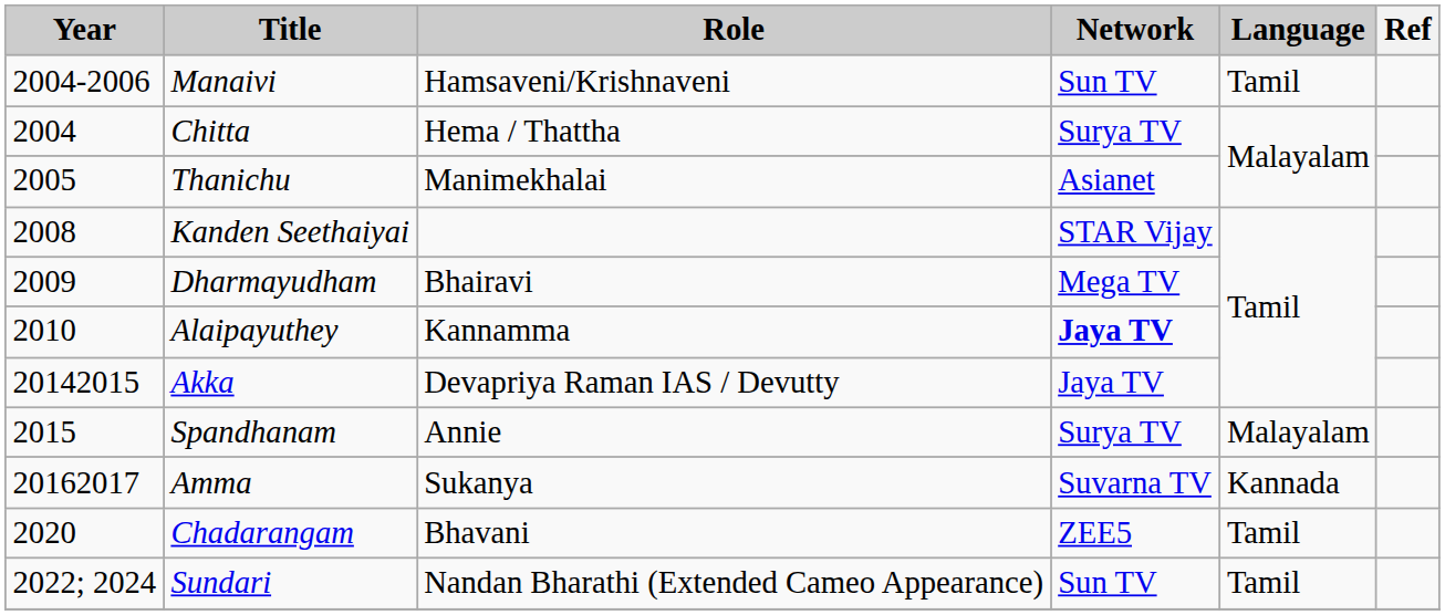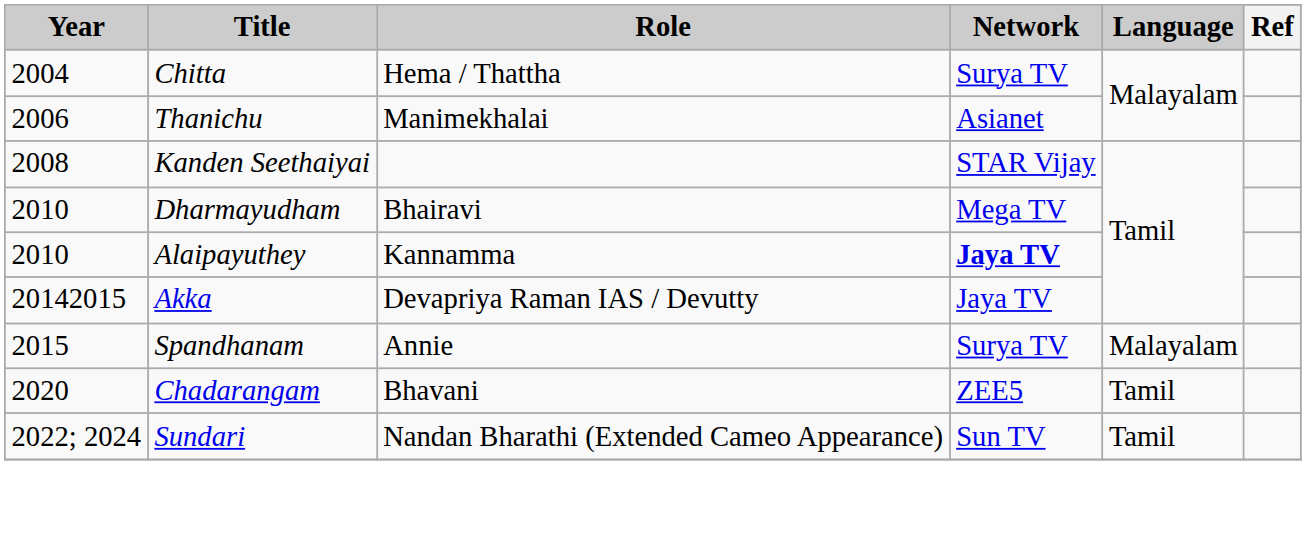 <table class="wikitable">
 <tr>
 <th style="background:#ccc;">Year</th>
 <th style="background:#ccc;">Title</th>
 <th style="background:#ccc;">Role</th>
 <th style="background:#ccc;">Network</th>
 <th style="background:#ccc;">Language</th>
 <th>Ref</th>
 </tr>
 <tr>
-<td>2004-2006</td>
-<td><em>Manaivi</em></td>
-<td>Hamsaveni/Krishnaveni</td>
-<td><a href='#'>Sun TV</a></td>
-<td>Tamil</td>
-<td></td>
-</tr>
-<tr>
 <td>2004</td>
 <td><em>Chitta</em></td>
 <td>Hema / Thattha</td>
 <td><a href='#'>Surya TV</a></td>
 <td rowspan=2>Malayalam</td>
 <td></td>
 </tr>
 <tr>
-<td>2005</td>
+<td>2006</td>
 <td><em>Thanichu</em></td>
 <td>Manimekhalai</td>
 <td><a href='#'>Asianet</a></td>
 <td></td>
 </tr>
 <tr>
 <td>2008</td>
 <td><em>Kanden Seethaiyai</em></td>
 <td></td>
 <td><a href='#'>STAR Vijay</a></td>
 <td rowspan="4">Tamil</td>
 <td></td>
 </tr>
 <tr>
-<td>2009</td>
+<td>2010</td>
 <td><em>Dharmayudham</em></td>
 <td>Bhairavi</td>
 <td><a href='#'>Mega TV</a></td>
 <td></td>
 </tr>
 <tr>
 <td>2010</td>
 <td><em>Alaipayuthey</em></td>
 <td>Kannamma</td>
 <td><strong><a href='#'>Jaya TV</a></strong></td>
 <td></td>
 </tr>
 <tr>
 <td>20142015</td>
 <td><em><a href='#'>Akka</a></em></td>
 <td>Devapriya Raman IAS /  Devutty</td>
 <td><a href='#'>Jaya TV</a></td>
 <td></td>
 </tr>
 <tr>
 <td>2015</td>
 <td><em>Spandhanam</em></td>
 <td>Annie</td>
 <td><a href='#'>Surya TV</a></td>
 <td>Malayalam</td>
 <td></td>
 </tr>
 <tr>
-<td>20162017</td>
-<td><em>Amma</em></td>
-<td>Sukanya</td>
-<td><a href='#'>Suvarna TV</a></td>
-<td>Kannada</td>
-<td></td>
-</tr>
-<tr>
 <td>2020</td>
 <td><em><a href='#'>Chadarangam</a></em></td>
 <td>Bhavani</td>
 <td><a href='#'>ZEE5</a></td>
 <td>Tamil</td>
 <td></td>
 </tr>
 <tr>
 <td>2022; 2024</td>
 <td><em><a href='#'>Sundari</a></em></td>
 <td>Nandan Bharathi (Extended Cameo Appearance)</td>
 <td><a href='#'>Sun TV</a></td>
 <td>Tamil</td>
 <td></td>
 </tr>
 <tr>
 </tr>
 </table>
